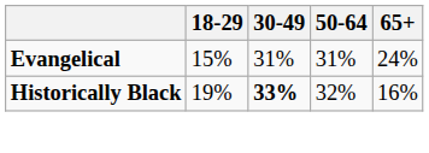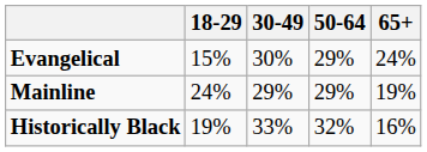 <table class="wikitable">
 <tr>
 <th></th>
 <th>18-29</th>
 <th>30-49</th>
 <th>50-64</th>
 <th>65+</th>
 </tr>
 <tr>
 <td><strong>Evangelical</strong></td>
 <td>15%</td>
-<td>31%</td>
-<td>31%</td>
+<td>30%</td>
+<td>29%</td>
 <td>24%</td>
+</tr>
+<tr>
+<td><strong>Mainline</strong></td>
+<td>24%</td>
+<td>29%</td>
+<td>29%</td>
+<td>19%</td>
 </tr>
 <tr>
 <td><strong>Historically Black</strong></td>
 <td>19%</td>
-<td><strong>33%</strong></td>
+<td>33%</td>
 <td>32%</td>
 <td>16%</td>
 </tr>
 </table>
